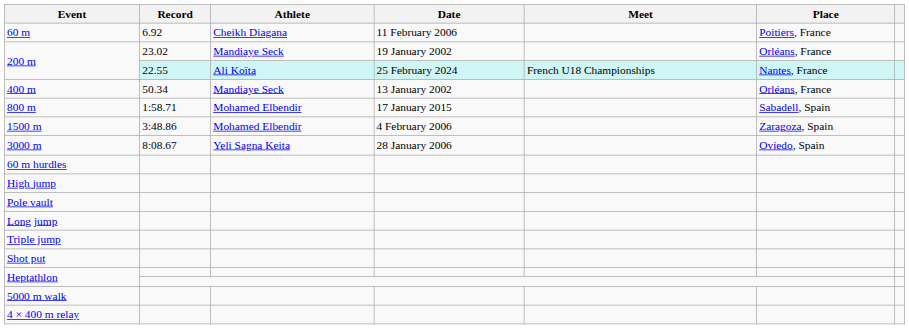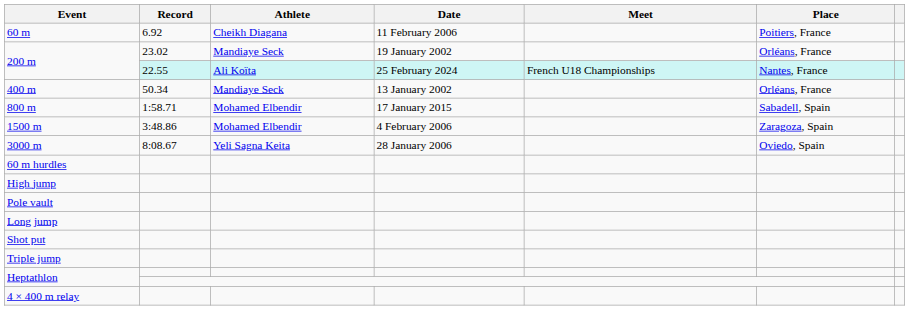 <table class="wikitable" style="font-size:95%; width: 95%;">
 <tr>
 <th>Event</th>
 <th>Record</th>
 <th>Athlete</th>
 <th>Date</th>
 <th>Meet</th>
 <th>Place</th>
 <th></th>
 </tr>
 <tr>
 <td><a href='#'>60 m</a></td>
 <td>6.92</td>
 <td><a href='#'>Cheikh Diagana</a></td>
 <td>11 February 2006</td>
 <td></td>
 <td><a href='#'>Poitiers</a>, France</td>
 <td></td>
 </tr>
 <tr>
 <td rowspan=2><a href='#'>200 m</a></td>
 <td>23.02</td>
 <td><a href='#'>Mandiaye Seck</a></td>
 <td>19 January 2002</td>
 <td></td>
 <td><a href='#'>Orléans</a>, France</td>
 <td></td>
 </tr>
 <tr bgcolor=#CEF6F5>
 <td>22.55</td>
 <td><a href='#'>Ali Koïta</a></td>
 <td>25 February 2024</td>
 <td>French U18 Championships</td>
 <td><a href='#'>Nantes</a>, France</td>
 <td></td>
 </tr>
 <tr>
 <td><a href='#'>400 m</a></td>
 <td>50.34</td>
 <td><a href='#'>Mandiaye Seck</a></td>
 <td>13 January 2002</td>
 <td></td>
 <td><a href='#'>Orléans</a>, France</td>
 <td></td>
 </tr>
 <tr>
 <td><a href='#'>800 m</a></td>
 <td>1:58.71</td>
 <td><a href='#'>Mohamed Elbendir</a></td>
 <td>17 January 2015</td>
 <td></td>
 <td><a href='#'>Sabadell</a>, Spain</td>
 <td></td>
 </tr>
 <tr>
 <td><a href='#'>1500 m</a></td>
 <td>3:48.86</td>
 <td><a href='#'>Mohamed Elbendir</a></td>
 <td>4 February 2006</td>
 <td></td>
 <td><a href='#'>Zaragoza</a>, Spain</td>
 <td></td>
 </tr>
 <tr>
 <td><a href='#'>3000 m</a></td>
 <td>8:08.67</td>
 <td><a href='#'>Yeli Sagna Keita</a></td>
 <td>28 January 2006</td>
 <td></td>
 <td><a href='#'>Oviedo</a>, Spain</td>
 <td></td>
 </tr>
 <tr>
 <td><a href='#'>60 m hurdles</a></td>
 <td></td>
 <td></td>
 <td></td>
 <td></td>
 <td></td>
 <td></td>
 </tr>
 <tr>
 <td><a href='#'>High jump</a></td>
 <td></td>
 <td></td>
 <td></td>
 <td></td>
 <td></td>
 <td></td>
 </tr>
 <tr>
 <td><a href='#'>Pole vault</a></td>
 <td></td>
 <td></td>
 <td></td>
 <td></td>
 <td></td>
 <td></td>
 </tr>
 <tr>
 <td><a href='#'>Long jump</a></td>
 <td></td>
 <td></td>
 <td></td>
 <td></td>
 <td></td>
 <td></td>
 </tr>
 <tr>
-<td><a href='#'>Triple jump</a></td>
+<td><a href='#'>Shot put</a></td>
 <td></td>
 <td></td>
 <td></td>
 <td></td>
 <td></td>
 <td></td>
 </tr>
 <tr>
-<td><a href='#'>Shot put</a></td>
+<td><a href='#'>Triple jump</a></td>
 <td></td>
 <td></td>
 <td></td>
 <td></td>
 <td></td>
 <td></td>
 </tr>
 <tr>
 <td rowspan=2><a href='#'>Heptathlon</a></td>
 <td></td>
 <td></td>
 <td></td>
 <td></td>
 <td></td>
 <td></td>
 </tr>
 <tr>
 <td colspan=5></td>
 <td></td>
 </tr>
 <tr>
-<td><a href='#'>5000 m walk</a></td>
-<td></td>
-<td></td>
-<td></td>
-<td></td>
-<td></td>
-<td></td>
-</tr>
-<tr>
 <td><a href='#'>4 × 400 m relay</a></td>
 <td></td>
 <td></td>
 <td></td>
 <td></td>
 <td></td>
 <td></td>
 </tr>
 </table>
